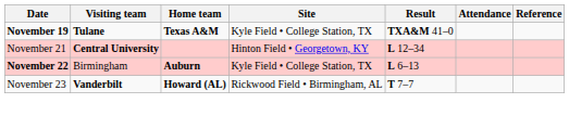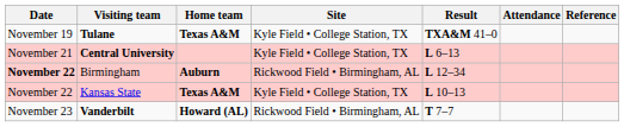 <table class="wikitable" style="font-size:95%;">
 <tr>
 <th>Date</th>
 <th>Visiting team</th>
 <th>Home team</th>
 <th>Site</th>
 <th>Result</th>
 <th>Attendance</th>
 <th class="unsortable">Reference</th>
 </tr>
 <tr bgcolor=>
-<td><strong>November 19</strong></td>
+<td>November 19</td>
 <td><strong>Tulane</strong></td>
 <td><strong>Texas A&M</strong></td>
 <td>Kyle Field • College Station, TX</td>
 <td><strong>TXA&M</strong> 41–0</td>
 <td></td>
 <td></td>
 </tr>
 <tr bgcolor=ffcccc>
 <td>November 21</td>
 <td><strong>Central University</strong></td>
 <td></td>
-<td>Hinton Field • <a href='#'>Georgetown, KY</a></td>
-<td><strong>L</strong> 12–34</td>
+<td>Kyle Field • College Station, TX</td>
+<td><strong>L</strong> 6–13</td>
 <td></td>
 <td></td>
 </tr>
 <tr bgcolor=ffcccc>
 <td><strong>November 22</strong></td>
 <td>Birmingham</td>
 <td><strong>Auburn</strong></td>
+<td>Rickwood Field • Birmingham, AL</td>
+<td><strong>L</strong> 12–34</td>
+<td></td>
+<td></td>
+</tr>
+<tr bgcolor=ffcccc>
+<td>November 22</td>
+<td><a href='#'>Kansas State</a></td>
+<td><strong>Texas A&M</strong></td>
 <td>Kyle Field • College Station, TX</td>
-<td><strong>L</strong> 6–13</td>
+<td><strong>L</strong> 10–13</td>
 <td></td>
 <td></td>
 </tr>
 <tr bgcolor=>
 <td>November 23</td>
 <td><strong>Vanderbilt</strong></td>
 <td><strong>Howard (AL)</strong></td>
 <td>Rickwood Field • Birmingham, AL</td>
 <td><strong>T</strong> 7–7</td>
 <td></td>
 <td></td>
 </tr>
 </table>
